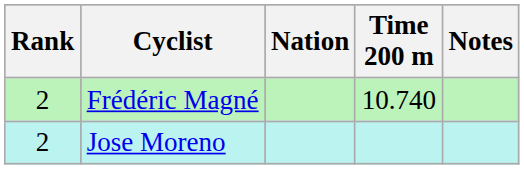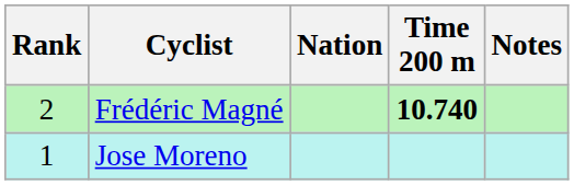 <table class="wikitable sortable" style="text-align:center">
 <tr>
 <th>Rank</th>
 <th>Cyclist</th>
 <th>Nation</th>
 <th>Time<br>200 m</th>
 <th>Notes</th>
 </tr>
 <tr bgcolor=bbf3bb>
 <td>2</td>
 <td align=left><a href='#'>Frédéric Magné</a></td>
 <td align=left></td>
-<td>10.740</td>
+<td><strong>10.740</strong></td>
 <td></td>
 </tr>
 <tr bgcolor=bbf3f>
-<td>2</td>
+<td>1</td>
 <td align=left><a href='#'>Jose Moreno</a></td>
 <td align=left></td>
 <td></td>
 <td></td>
 </tr>
 </table>
